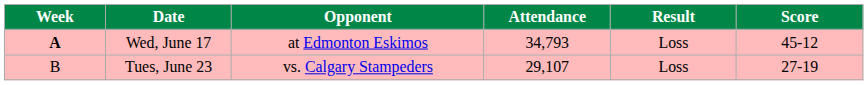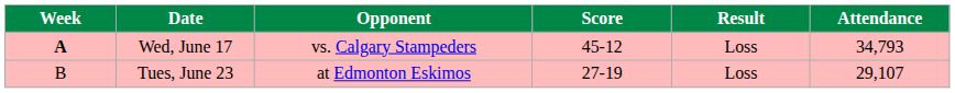 <table class="wikitable sortable">
 <tr>
 <th style="background:#008748;color:white;" width="8%">Week</th>
 <th style="background:#008748;color:White;"   width="10%">Date</th>
 <th style="background:#008748;color:White;"   width="20%">Opponent</th>
+<th style="background:#008748;color:White;"   width="10%">Score</th>
+<th style="background:#008748;color:White;"   width="10%">Result</th>
 <th style="background:#008748;color:White;"   width="10%">Attendance</th>
-<th style="background:#008748;color:White;"   width="10%">Result</th>
-<th style="background:#008748;color:White;"   width="10%">Score</th>
 </tr>
 <tr align="center" bgcolor="#ffbbbb">
 <td><strong>A</strong></td>
 <td>Wed, June 17</td>
-<td>at <a href='#'>Edmonton Eskimos</a></td>
+<td>vs. <a href='#'>Calgary Stampeders</a></td>
+<td>45-12</td>
+<td>Loss</td>
 <td>34,793</td>
-<td>Loss</td>
-<td>45-12</td>
 </tr>
 <tr align="center" bgcolor="#ffbbbb">
 <td>B</td>
 <td>Tues, June 23</td>
-<td>vs. <a href='#'>Calgary Stampeders</a></td>
+<td>at <a href='#'>Edmonton Eskimos</a></td>
+<td>27-19</td>
+<td>Loss</td>
 <td>29,107</td>
-<td>Loss</td>
-<td>27-19</td>
 </tr>
 </table>
